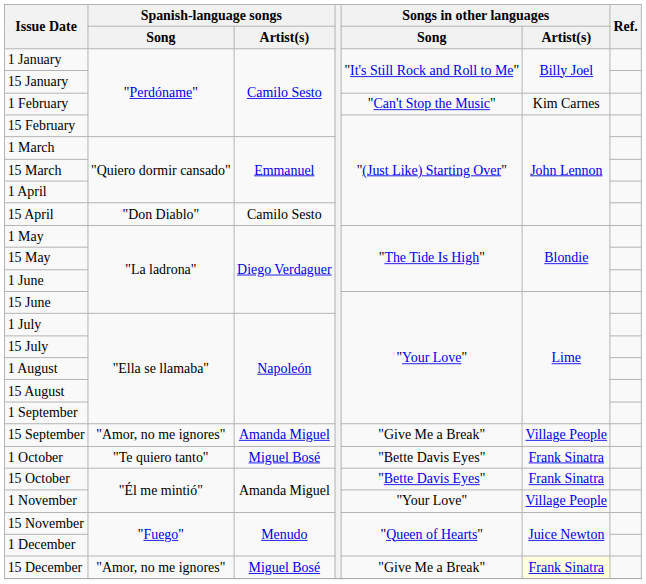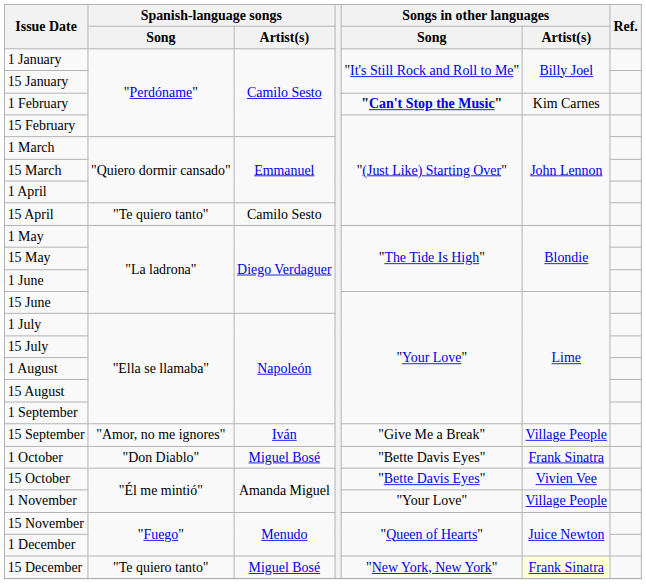 <table class="wikitable">
 <tr>
 <th style="text-align: center;" rowspan="2">Issue Date</th>
 <th style="text-align: center;" colspan="2">Spanish-language songs</th>
 <th style="text-align: center;" colspan="1" rowspan="26"></th>
 <th style="text-align: center;" colspan="2">Songs in other languages</th>
 <th style="text-align: center;" rowspan="2">Ref.</th>
 </tr>
 <tr>
 <th>Song</th>
 <th>Artist(s)</th>
 <th>Song</th>
 <th>Artist(s)</th>
 </tr>
 <tr>
 <td>1 January</td>
 <td align="center" rowspan="4">"<a href='#'>Perdóname</a>"</td>
 <td align="center" rowspan="4"><a href='#'>Camilo Sesto</a></td>
 <td align="center" rowspan="2">"<a href='#'>It's Still Rock and Roll to Me</a>"</td>
 <td align="center" rowspan="2"><a href='#'>Billy Joel</a></td>
 <td align="center" rowspan="1"></td>
 </tr>
 <tr>
 <td>15 January</td>
 <td align="center" rowspan="1"></td>
 </tr>
 <tr>
 <td>1 February</td>
-<td align="center" rowspan="1">"<a href='#'>Can't Stop the Music</a>"</td>
+<td align="center" rowspan="1"><strong>"<a href='#'>Can't Stop the Music</a>"</strong></td>
 <td align="center" rowspan="1">Kim Carnes</td>
 <td align="center" rowspan="1"></td>
 </tr>
 <tr>
 <td>15 February</td>
 <td align="center" rowspan="5">"<a href='#'>(Just Like) Starting Over</a>"</td>
 <td align="center" rowspan="5"><a href='#'>John Lennon</a></td>
 <td align="center" rowspan="1"></td>
 </tr>
 <tr>
 <td>1 March</td>
 <td align="center" rowspan="3">"Quiero dormir cansado"</td>
 <td align="center" rowspan="3"><a href='#'>Emmanuel</a></td>
 <td align="center" rowspan="1"></td>
 </tr>
 <tr>
 <td>15 March</td>
 <td align="center"></td>
 </tr>
 <tr>
 <td>1 April</td>
 <td align="center"></td>
 </tr>
 <tr>
 <td>15 April</td>
-<td align="center" rowspan="1">"Don Diablo"</td>
+<td align="center">"Te quiero tanto"</td>
 <td align="center">Camilo Sesto</td>
 <td align="center" rowspan="1"></td>
 </tr>
 <tr>
 <td>1 May</td>
 <td align="center" rowspan="4">"La ladrona"</td>
 <td align="center" rowspan="4"><a href='#'>Diego Verdaguer</a></td>
 <td align="center" rowspan="3">"<a href='#'>The Tide Is High</a>"</td>
 <td align="center" rowspan="3"><a href='#'>Blondie</a></td>
 <td align="center" rowspan="1"></td>
 </tr>
 <tr>
 <td>15 May</td>
 <td align="center"></td>
 </tr>
 <tr>
 <td>1 June</td>
 <td align="center"></td>
 </tr>
 <tr>
 <td>15 June</td>
 <td align="center" rowspan="6">"<a href='#'>Your Love</a>"</td>
 <td align="center" rowspan="6"><a href='#'>Lime</a></td>
 <td align="center" rowspan="1"></td>
 </tr>
 <tr>
 <td>1 July</td>
 <td align="center" rowspan="5">"Ella se llamaba"</td>
 <td align="center" rowspan="5"><a href='#'>Napoleón</a></td>
 <td align="center" rowspan="1"></td>
 </tr>
 <tr>
 <td>15 July</td>
 <td align="center" rowspan="1"></td>
 </tr>
 <tr>
 <td>1 August</td>
 <td align="center"></td>
 </tr>
 <tr>
 <td>15 August</td>
 <td align="center"></td>
 </tr>
 <tr>
 <td>1 September</td>
 <td align="center"></td>
 </tr>
 <tr>
 <td>15 September</td>
 <td align="center">"Amor, no me ignores"</td>
-<td align="center" rowspan="1"><a href='#'>Amanda Miguel</a></td>
+<td align="center"><a href='#'>Iván</a></td>
 <td align="center" rowspan="1">"Give Me a Break"</td>
 <td align="center" rowspan="1"><a href='#'>Village People</a></td>
 <td align="center" rowspan="1"></td>
 </tr>
 <tr>
 <td>1 October</td>
-<td align="center">"Te quiero tanto"</td>
+<td align="center" rowspan="1">"Don Diablo"</td>
 <td align="center" rowspan="1"><a href='#'>Miguel Bosé</a></td>
 <td align="center" rowspan="1">"Bette Davis Eyes"</td>
 <td align="center"><a href='#'>Frank Sinatra</a></td>
 <td align="center" rowspan="1"></td>
 </tr>
 <tr>
 <td>15 October</td>
 <td align="center" rowspan="2">"Él me mintió"</td>
 <td align="center" rowspan="2">Amanda Miguel</td>
 <td align="center" rowspan="1">"<a href='#'>Bette Davis Eyes</a>"</td>
-<td align="center"><a href='#'>Frank Sinatra</a></td>
+<td align="center" rowspan="1"><a href='#'>Vivien Vee</a></td>
 <td align="center" rowspan="1"></td>
 </tr>
 <tr>
 <td>1 November</td>
 <td align="center" rowspan="1">"Your Love"</td>
 <td align="center" rowspan="1"><a href='#'>Village People</a></td>
 <td align="center" rowspan="1"></td>
 </tr>
 <tr>
 <td>15 November</td>
 <td align="center" rowspan="2">"<a href='#'>Fuego</a>"</td>
 <td align="center" rowspan="2"><a href='#'>Menudo</a></td>
 <td align="center" rowspan="2">"<a href='#'>Queen of Hearts</a>"</td>
 <td align="center" rowspan="2"><a href='#'>Juice Newton</a></td>
 <td align="center" rowspan="1"></td>
 </tr>
 <tr>
 <td>1 December</td>
 <td align="center"></td>
 </tr>
 <tr>
 <td>15 December</td>
-<td align="center">"Amor, no me ignores"</td>
+<td align="center">"Te quiero tanto"</td>
 <td align="center" rowspan="1"><a href='#'>Miguel Bosé</a></td>
-<td align="center" rowspan="1">"Give Me a Break"</td>
+<td align="center">"<a href='#'>New York, New York</a>"</td>
 <td align="center" style="background: lightyellow;"><a href='#'>Frank Sinatra</a></td>
 <td align="center"></td>
 </tr>
 <tr>
 </tr>
 </table>
